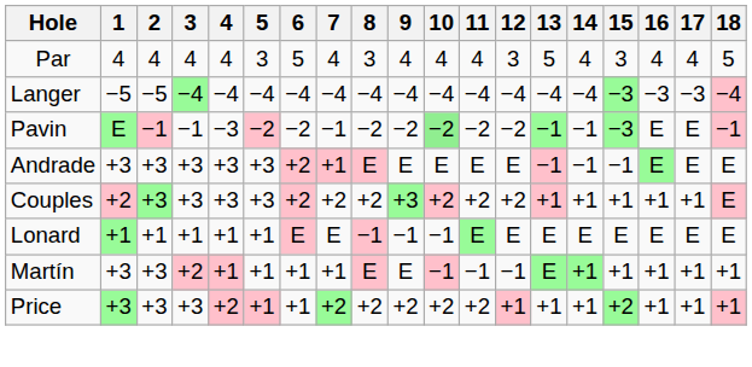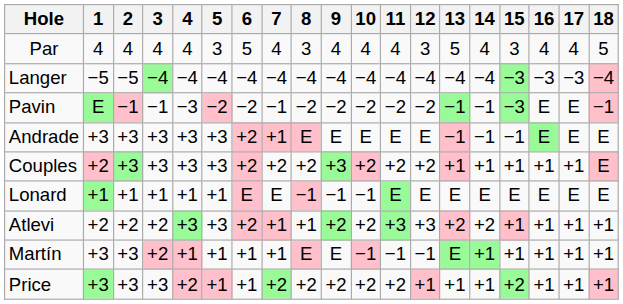 <table class="wikitable" style="text-align:center">
 <tr>
 <th>Hole</th>
 <th>1</th>
 <th>2</th>
 <th>3</th>
 <th>4</th>
 <th>5</th>
 <th>6</th>
 <th>7</th>
 <th>8</th>
 <th>9</th>
 <th>10</th>
 <th>11</th>
 <th>12</th>
 <th>13</th>
 <th>14</th>
 <th>15</th>
 <th>16</th>
 <th>17</th>
 <th>18</th>
 </tr>
 <tr>
 <td>Par</td>
 <td>4</td>
 <td>4</td>
 <td>4</td>
 <td>4</td>
 <td>3</td>
 <td>5</td>
 <td>4</td>
 <td>3</td>
 <td>4</td>
 <td>4</td>
 <td>4</td>
 <td>3</td>
 <td>5</td>
 <td>4</td>
 <td>3</td>
 <td>4</td>
 <td>4</td>
 <td>5</td>
 </tr>
 <tr>
 <td align=left> Langer</td>
 <td>−5</td>
 <td>−5</td>
 <td style="background: PaleGreen;">−4</td>
 <td>−4</td>
 <td>−4</td>
 <td>−4</td>
 <td>−4</td>
 <td>−4</td>
 <td>−4</td>
 <td>−4</td>
 <td>−4</td>
 <td>−4</td>
 <td>−4</td>
 <td>−4</td>
 <td style="background: PaleGreen;">−3</td>
 <td>−3</td>
 <td>−3</td>
 <td style="background: Pink;">−4</td>
 </tr>
 <tr>
 <td align=left> Pavin</td>
 <td style="background: PaleGreen;">E</td>
 <td style="background: Pink;">−1</td>
 <td>−1</td>
 <td>−3</td>
 <td style="background: Pink;">−2</td>
 <td>−2</td>
 <td>−1</td>
 <td>−2</td>
 <td>−2</td>
-<td style="background: lightgreen;">−2</td>
+<td>−2</td>
 <td>−2</td>
 <td>−2</td>
 <td style="background: PaleGreen;">−1</td>
 <td>−1</td>
 <td style="background: PaleGreen;">−3</td>
 <td>E</td>
 <td>E</td>
 <td style="background: Pink;">−1</td>
 </tr>
 <tr>
 <td align=left> Andrade</td>
 <td>+3</td>
 <td>+3</td>
 <td>+3</td>
 <td>+3</td>
 <td>+3</td>
 <td style="background: Pink;">+2</td>
 <td style="background: Pink;">+1</td>
 <td style="background: Pink;">E</td>
 <td>E</td>
 <td>E</td>
 <td>E</td>
 <td>E</td>
 <td style="background: Pink;">−1</td>
 <td>−1</td>
 <td>−1</td>
 <td style="background: PaleGreen;">E</td>
 <td>E</td>
 <td>E</td>
 </tr>
 <tr>
 <td align=left> Couples</td>
 <td style="background: Pink;">+2</td>
 <td style="background: PaleGreen;">+3</td>
 <td>+3</td>
 <td>+3</td>
 <td>+3</td>
 <td style="background: Pink;">+2</td>
 <td>+2</td>
 <td>+2</td>
 <td style="background: PaleGreen;">+3</td>
 <td style="background: Pink;">+2</td>
 <td>+2</td>
 <td>+2</td>
 <td style="background: Pink;">+1</td>
 <td>+1</td>
 <td>+1</td>
 <td>+1</td>
 <td>+1</td>
 <td style="background: Pink;">E</td>
 </tr>
 <tr>
 <td align=left> Lonard</td>
 <td style="background: PaleGreen;">+1</td>
 <td>+1</td>
 <td>+1</td>
 <td>+1</td>
 <td>+1</td>
 <td style="background: Pink;">E</td>
 <td>E</td>
 <td style="background: Pink;">−1</td>
 <td>−1</td>
 <td>−1</td>
 <td style="background: PaleGreen;">E</td>
 <td>E</td>
 <td>E</td>
 <td>E</td>
 <td>E</td>
 <td>E</td>
 <td>E</td>
 <td>E</td>
 </tr>
 <tr>
+<td align=left> Atlevi</td>
+<td>+2</td>
+<td>+2</td>
+<td>+2</td>
+<td style="background: PaleGreen;">+3</td>
+<td>+3</td>
+<td style="background: Pink;">+2</td>
+<td style="background: Pink;">+1</td>
+<td>+1</td>
+<td style="background: PaleGreen;">+2</td>
+<td>+2</td>
+<td style="background: PaleGreen;">+3</td>
+<td>+3</td>
+<td style="background: Pink;">+2</td>
+<td>+2</td>
+<td style="background: Pink;">+1</td>
+<td>+1</td>
+<td>+1</td>
+<td>+1</td>
+</tr>
+<tr>
 <td align=left> Martín</td>
 <td>+3</td>
 <td>+3</td>
 <td style="background: Pink;">+2</td>
 <td style="background: Pink;">+1</td>
 <td>+1</td>
 <td>+1</td>
 <td>+1</td>
 <td style="background: Pink;">E</td>
 <td>E</td>
 <td style="background: Pink;">−1</td>
 <td>−1</td>
 <td>−1</td>
 <td style="background: PaleGreen;">E</td>
 <td style="background: PaleGreen;">+1</td>
 <td>+1</td>
 <td>+1</td>
 <td>+1</td>
 <td>+1</td>
 </tr>
 <tr>
 <td align=left> Price</td>
 <td style="background: PaleGreen;">+3</td>
 <td>+3</td>
 <td>+3</td>
 <td style="background: Pink;">+2</td>
 <td style="background: Pink;">+1</td>
 <td>+1</td>
 <td style="background: PaleGreen;">+2</td>
 <td>+2</td>
 <td>+2</td>
 <td>+2</td>
 <td>+2</td>
 <td style="background: Pink;">+1</td>
 <td>+1</td>
 <td>+1</td>
 <td style="background: PaleGreen;">+2</td>
 <td>+1</td>
 <td>+1</td>
 <td style="background: Pink;">+1</td>
 </tr>
 </table>
